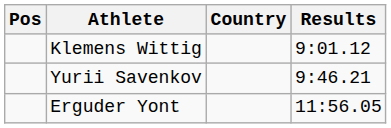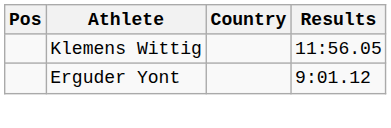 <table class="wikitable">
 <tr>
 <th>Pos</th>
 <th>Athlete</th>
 <th>Country</th>
 <th>Results</th>
 </tr>
 <tr>
 <td align="center"></td>
 <td>Klemens Wittig</td>
 <td></td>
-<td>9:01.12</td>
-</tr>
-<tr>
-<td align="center"></td>
-<td>Yurii Savenkov</td>
-<td></td>
-<td>9:46.21</td>
+<td>11:56.05</td>
 </tr>
 <tr>
 <td align="center"></td>
 <td>Erguder Yont</td>
 <td></td>
-<td>11:56.05</td>
+<td>9:01.12</td>
 </tr>
 </table>
